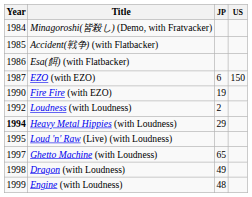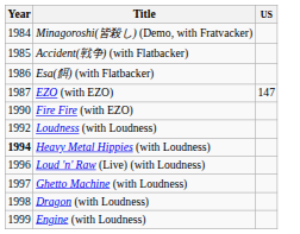 <table class="wikitable">
 <tr>
 <th>Year</th>
 <th>Title</th>
-<th><small>JP</small></th>
 <th><small>US</small></th>
 </tr>
 <tr>
 <td>1984</td>
 <td><em>Minagoroshi(<span>皆殺し</span>)</em> (Demo, with Fratvacker)</td>
 <td></td>
-<td></td>
 </tr>
 <tr>
 <td>1985</td>
 <td><em>Accident(戦争)</em> (with Flatbacker)</td>
-<td></td>
 <td></td>
 </tr>
 <tr>
 <td>1986</td>
 <td><em>Esa(<span>餌</span>)</em> (with Flatbacker)</td>
 <td></td>
-<td></td>
 </tr>
 <tr>
 <td>1987</td>
 <td><em><a href='#'>EZO</a></em> (with EZO)</td>
-<td>6</td>
-<td>150</td>
+<td>147</td>
 </tr>
 <tr>
 <td>1990</td>
 <td><em><a href='#'>Fire Fire</a></em> (with EZO)</td>
-<td>19</td>
 <td></td>
 </tr>
 <tr>
 <td>1992</td>
 <td><em><a href='#'>Loudness</a></em> (with Loudness)</td>
-<td>2</td>
 <td></td>
 </tr>
 <tr>
 <td><strong>1994</strong></td>
 <td><em><a href='#'>Heavy Metal Hippies</a></em> (with Loudness)</td>
-<td>29</td>
 <td></td>
 </tr>
 <tr>
-<td>1995</td>
+<td>1996</td>
 <td><em><a href='#'>Loud 'n' Raw</a></em> (Live) (with Loudness)</td>
-<td></td>
 <td></td>
 </tr>
 <tr>
 <td>1997</td>
 <td><em><a href='#'>Ghetto Machine</a></em> (with Loudness)</td>
-<td>65</td>
 <td></td>
 </tr>
 <tr>
 <td>1998</td>
 <td><em><a href='#'>Dragon</a></em> (with Loudness)</td>
-<td>49</td>
 <td></td>
 </tr>
 <tr>
 <td>1999</td>
 <td><em><a href='#'>Engine</a></em> (with Loudness)</td>
-<td>48</td>
 <td></td>
 </tr>
 </table>
